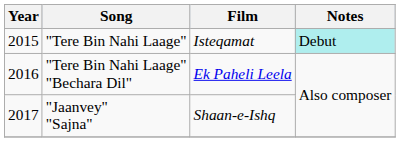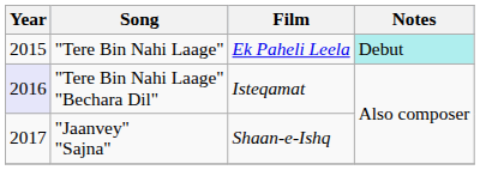 <table class="wikitable">
 <tr style="background:#b0c4de; text-align:center;">
 <th>Year</th>
 <th>Song</th>
 <th>Film</th>
 <th>Notes</th>
 </tr>
 <tr>
 <td>2015</td>
 <td>"Tere Bin Nahi Laage"</td>
-<td><em>Isteqamat</em></td>
+<td><em><a href='#'>Ek Paheli Leela</a></em></td>
 <td style="background: paleturquoise;">Debut</td>
 </tr>
 <tr>
-<td>2016</td>
+<td style="background: lavender;">2016</td>
 <td>"Tere Bin Nahi Laage"<br>"Bechara Dil"</td>
-<td><em><a href='#'>Ek Paheli Leela</a></em></td>
+<td><em>Isteqamat</em></td>
 <td rowspan="2">Also composer</td>
 </tr>
 <tr>
 <td>2017</td>
 <td>"Jaanvey"<br>"Sajna"</td>
 <td><em>Shaan-e-Ishq</em></td>
 </tr>
 <tr>
 </tr>
 </table>
